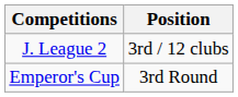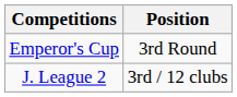 <table class="wikitable" style="text-align:center;">
 <tr>
 <th>Competitions</th>
 <th>Position</th>
 </tr>
 <tr>
+<td><a href='#'>Emperor's Cup</a></td>
+<td>3rd Round</td>
+</tr>
+<tr>
 <td><a href='#'>J. League 2</a></td>
 <td>3rd / 12 clubs</td>
 </tr>
-<tr>
-<td><a href='#'>Emperor's Cup</a></td>
-<td>3rd Round</td>
-</tr>
 </table>
